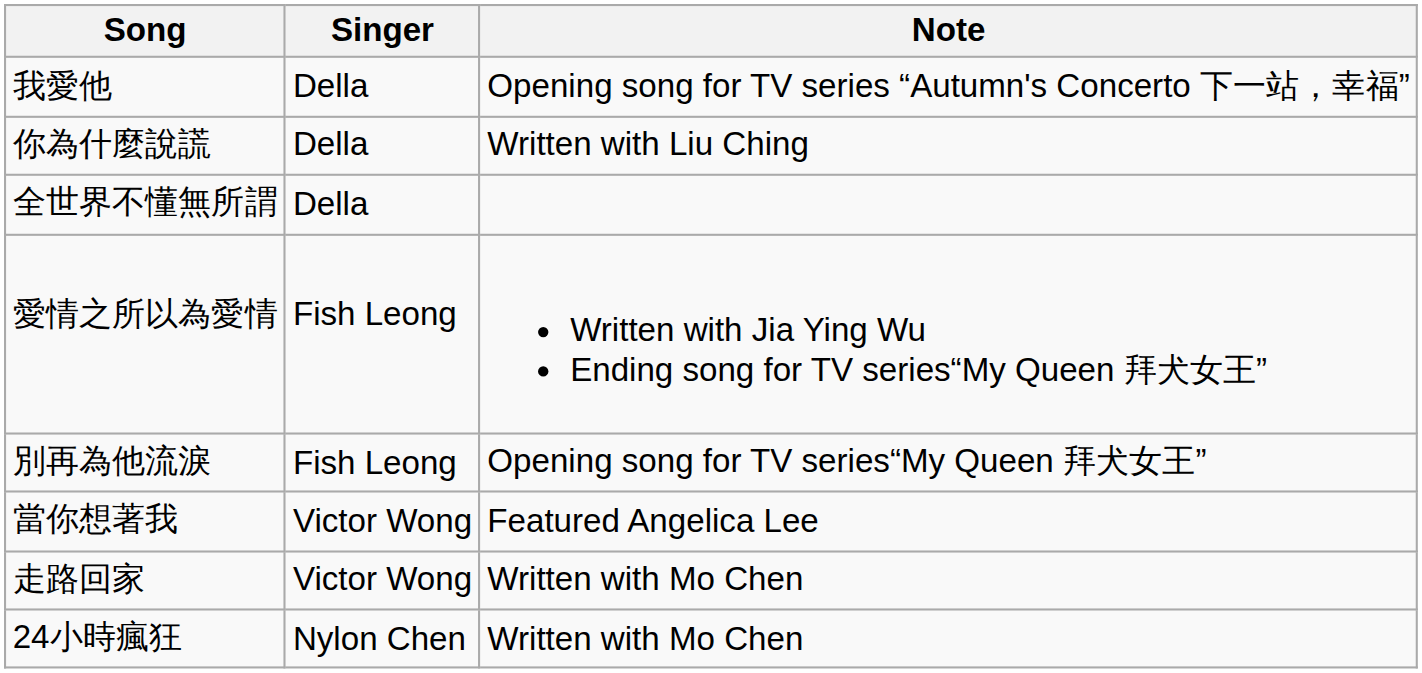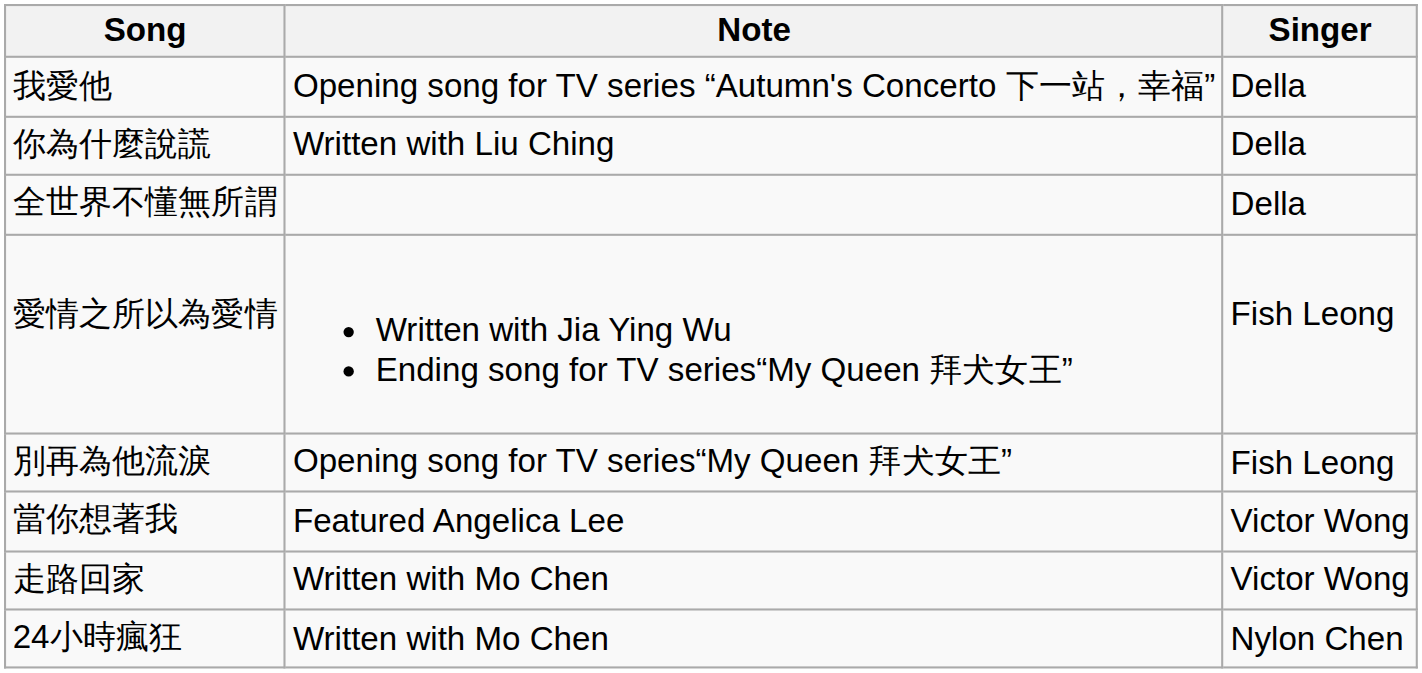 <table class="wikitable">
 <tr>
 <th>Song</th>
+<th>Note</th>
 <th>Singer</th>
-<th>Note</th>
 </tr>
 <tr>
 <td>我愛他</td>
+<td>Opening song for TV series “Autumn's Concerto 下一站，幸福”</td>
 <td>Della</td>
-<td>Opening song for TV series “Autumn's Concerto 下一站，幸福”</td>
 </tr>
 <tr>
 <td>你為什麼說謊</td>
+<td>Written with Liu Ching</td>
 <td>Della</td>
-<td>Written with Liu Ching</td>
 </tr>
 <tr>
 <td>全世界不懂無所謂</td>
+<td></td>
 <td>Della</td>
-<td></td>
 </tr>
 <tr>
 <td>愛情之所以為愛情<br><br></td>
+<td><br><ul><li>Written with Jia Ying Wu</li><li>Ending song for TV series“My Queen 拜犬女王”</li></ul></td>
 <td>Fish Leong<br><br></td>
-<td><br><ul><li>Written with Jia Ying Wu</li><li>Ending song for TV series“My Queen 拜犬女王”</li></ul></td>
 </tr>
 <tr>
 <td>別再為他流淚</td>
+<td>Opening song for TV series“My Queen 拜犬女王”</td>
 <td>Fish Leong</td>
-<td>Opening song for TV series“My Queen 拜犬女王”</td>
 </tr>
 <tr>
 <td>當你想著我</td>
+<td>Featured Angelica Lee</td>
 <td>Victor Wong</td>
-<td>Featured Angelica Lee</td>
 </tr>
 <tr>
 <td>走路回家</td>
+<td>Written with Mo Chen</td>
 <td>Victor Wong</td>
-<td>Written with Mo Chen</td>
 </tr>
 <tr>
 <td>24小時瘋狂</td>
+<td>Written with Mo Chen</td>
 <td>Nylon Chen</td>
-<td>Written with Mo Chen</td>
 </tr>
 </table>
